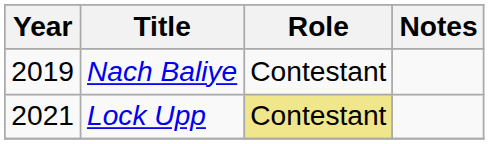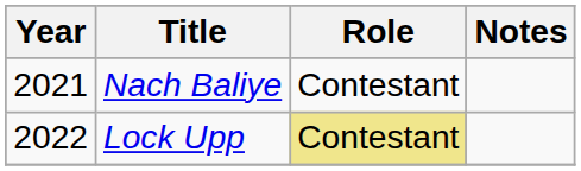 <table class="wikitable sortable">
 <tr>
 <th>Year</th>
 <th>Title</th>
 <th>Role</th>
 <th>Notes</th>
 </tr>
 <tr>
-<td>2019</td>
+<td>2021</td>
 <td><em><a href='#'>Nach Baliye</a></em></td>
 <td>Contestant</td>
 <td></td>
 </tr>
 <tr>
-<td>2021</td>
+<td>2022</td>
 <td><em><a href='#'>Lock Upp</a></em></td>
 <td style="background: khaki;">Contestant</td>
 <td></td>
 </tr>
 <tr>
 </tr>
 </table>
